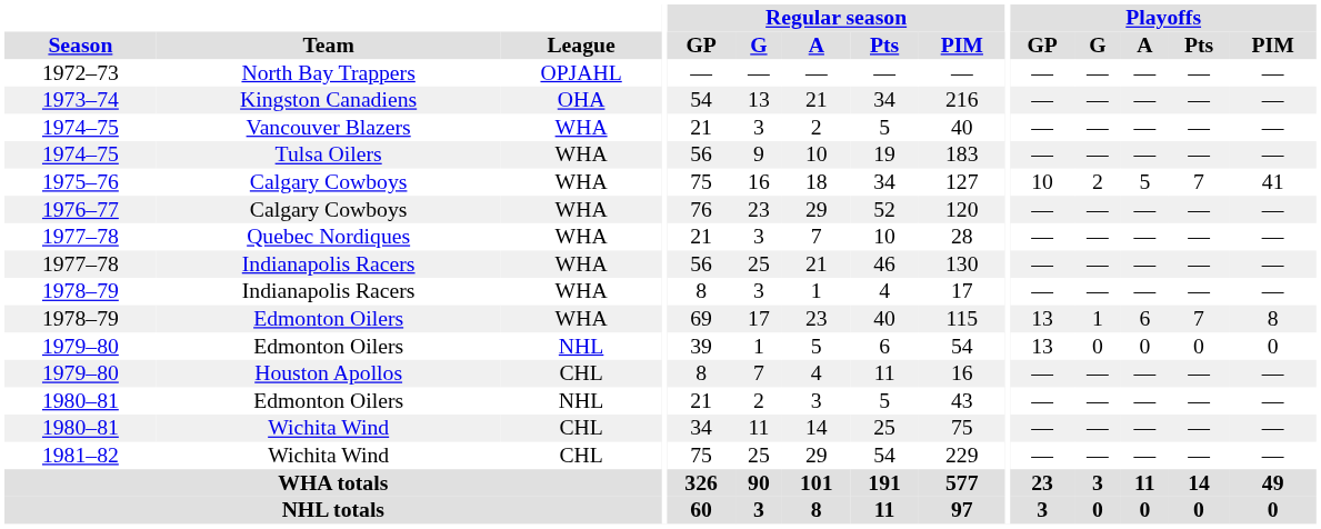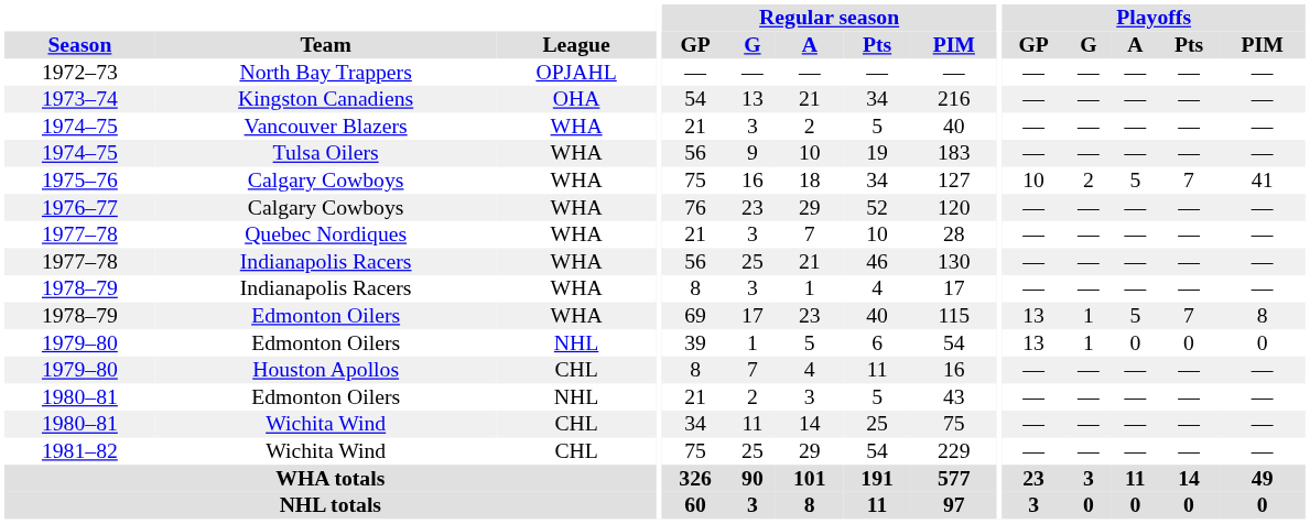 <table border="0" cellpadding="1" cellspacing="0" style="text-align:center; width:60em">
 <tr bgcolor="#e0e0e0">
 <th colspan="3" bgcolor="#ffffff"></th>
 <th rowspan="100" bgcolor="#ffffff"></th>
 <th colspan="5"><a href='#'>Regular season</a></th>
 <th rowspan="100" bgcolor="#ffffff"></th>
 <th colspan="5"><a href='#'>Playoffs</a></th>
 </tr>
 <tr bgcolor="#e0e0e0">
 <th><a href='#'>Season</a></th>
 <th>Team</th>
 <th>League</th>
 <th>GP</th>
 <th><a href='#'>G</a></th>
 <th><a href='#'>A</a></th>
 <th><a href='#'>Pts</a></th>
 <th><a href='#'>PIM</a></th>
 <th>GP</th>
 <th>G</th>
 <th>A</th>
 <th>Pts</th>
 <th>PIM</th>
 </tr>
 <tr>
 <td>1972–73</td>
 <td><a href='#'>North Bay Trappers</a></td>
 <td><a href='#'>OPJAHL</a></td>
 <td>—</td>
 <td>—</td>
 <td>—</td>
 <td>—</td>
 <td>—</td>
 <td>—</td>
 <td>—</td>
 <td>—</td>
 <td>—</td>
 <td>—</td>
 </tr>
 <tr bgcolor="#f0f0f0">
 <td><a href='#'>1973–74</a></td>
 <td><a href='#'>Kingston Canadiens</a></td>
 <td><a href='#'>OHA</a></td>
 <td>54</td>
 <td>13</td>
 <td>21</td>
 <td>34</td>
 <td>216</td>
 <td>—</td>
 <td>—</td>
 <td>—</td>
 <td>—</td>
 <td>—</td>
 </tr>
 <tr>
 <td><a href='#'>1974–75</a></td>
 <td><a href='#'>Vancouver Blazers</a></td>
 <td><a href='#'>WHA</a></td>
 <td>21</td>
 <td>3</td>
 <td>2</td>
 <td>5</td>
 <td>40</td>
 <td>—</td>
 <td>—</td>
 <td>—</td>
 <td>—</td>
 <td>—</td>
 </tr>
 <tr bgcolor="#f0f0f0">
 <td><a href='#'>1974–75</a></td>
 <td><a href='#'>Tulsa Oilers</a></td>
 <td>WHA</td>
 <td>56</td>
 <td>9</td>
 <td>10</td>
 <td>19</td>
 <td>183</td>
 <td>—</td>
 <td>—</td>
 <td>—</td>
 <td>—</td>
 <td>—</td>
 </tr>
 <tr>
 <td><a href='#'>1975–76</a></td>
 <td><a href='#'>Calgary Cowboys</a></td>
 <td>WHA</td>
 <td>75</td>
 <td>16</td>
 <td>18</td>
 <td>34</td>
 <td>127</td>
 <td>10</td>
 <td>2</td>
 <td>5</td>
 <td>7</td>
 <td>41</td>
 </tr>
 <tr bgcolor="#f0f0f0">
 <td><a href='#'>1976–77</a></td>
 <td>Calgary Cowboys</td>
 <td>WHA</td>
 <td>76</td>
 <td>23</td>
 <td>29</td>
 <td>52</td>
 <td>120</td>
 <td>—</td>
 <td>—</td>
 <td>—</td>
 <td>—</td>
 <td>—</td>
 </tr>
 <tr>
 <td><a href='#'>1977–78</a></td>
 <td><a href='#'>Quebec Nordiques</a></td>
 <td>WHA</td>
 <td>21</td>
 <td>3</td>
 <td>7</td>
 <td>10</td>
 <td>28</td>
 <td>—</td>
 <td>—</td>
 <td>—</td>
 <td>—</td>
 <td>—</td>
 </tr>
 <tr bgcolor="#f0f0f0">
 <td>1977–78</td>
 <td><a href='#'>Indianapolis Racers</a></td>
 <td>WHA</td>
 <td>56</td>
 <td>25</td>
 <td>21</td>
 <td>46</td>
 <td>130</td>
 <td>—</td>
 <td>—</td>
 <td>—</td>
 <td>—</td>
 <td>—</td>
 </tr>
 <tr>
 <td><a href='#'>1978–79</a></td>
 <td>Indianapolis Racers</td>
 <td>WHA</td>
 <td>8</td>
 <td>3</td>
 <td>1</td>
 <td>4</td>
 <td>17</td>
 <td>—</td>
 <td>—</td>
 <td>—</td>
 <td>—</td>
 <td>—</td>
 </tr>
 <tr bgcolor="#f0f0f0">
 <td>1978–79</td>
 <td><a href='#'>Edmonton Oilers</a></td>
 <td>WHA</td>
 <td>69</td>
 <td>17</td>
 <td>23</td>
 <td>40</td>
 <td>115</td>
 <td>13</td>
 <td>1</td>
-<td>6</td>
+<td>5</td>
 <td>7</td>
 <td>8</td>
 </tr>
 <tr>
 <td><a href='#'>1979–80</a></td>
 <td>Edmonton Oilers</td>
 <td><a href='#'>NHL</a></td>
 <td>39</td>
 <td>1</td>
 <td>5</td>
 <td>6</td>
 <td>54</td>
 <td>13</td>
-<td>0</td>
+<td>1</td>
 <td>0</td>
 <td>0</td>
 <td>0</td>
 </tr>
 <tr bgcolor="#f0f0f0">
 <td><a href='#'>1979–80</a></td>
 <td><a href='#'>Houston Apollos</a></td>
 <td>CHL</td>
 <td>8</td>
 <td>7</td>
 <td>4</td>
 <td>11</td>
 <td>16</td>
 <td>—</td>
 <td>—</td>
 <td>—</td>
 <td>—</td>
 <td>—</td>
 </tr>
 <tr>
 <td><a href='#'>1980–81</a></td>
 <td>Edmonton Oilers</td>
 <td>NHL</td>
 <td>21</td>
 <td>2</td>
 <td>3</td>
 <td>5</td>
 <td>43</td>
 <td>—</td>
 <td>—</td>
 <td>—</td>
 <td>—</td>
 <td>—</td>
 </tr>
 <tr bgcolor="#f0f0f0">
 <td><a href='#'>1980–81</a></td>
 <td><a href='#'>Wichita Wind</a></td>
 <td>CHL</td>
 <td>34</td>
 <td>11</td>
 <td>14</td>
 <td>25</td>
 <td>75</td>
 <td>—</td>
 <td>—</td>
 <td>—</td>
 <td>—</td>
 <td>—</td>
 </tr>
 <tr>
 <td><a href='#'>1981–82</a></td>
 <td>Wichita Wind</td>
 <td>CHL</td>
 <td>75</td>
 <td>25</td>
 <td>29</td>
 <td>54</td>
 <td>229</td>
 <td>—</td>
 <td>—</td>
 <td>—</td>
 <td>—</td>
 <td>—</td>
 </tr>
 <tr bgcolor="#e0e0e0">
 <th colspan="3">WHA totals</th>
 <th>326</th>
 <th>90</th>
 <th>101</th>
 <th>191</th>
 <th>577</th>
 <th>23</th>
 <th>3</th>
 <th>11</th>
 <th>14</th>
 <th>49</th>
 </tr>
 <tr bgcolor="#e0e0e0">
 <th colspan="3">NHL totals</th>
 <th>60</th>
 <th>3</th>
 <th>8</th>
 <th>11</th>
 <th>97</th>
 <th>3</th>
 <th>0</th>
 <th>0</th>
 <th>0</th>
 <th>0</th>
 </tr>
 </table>
